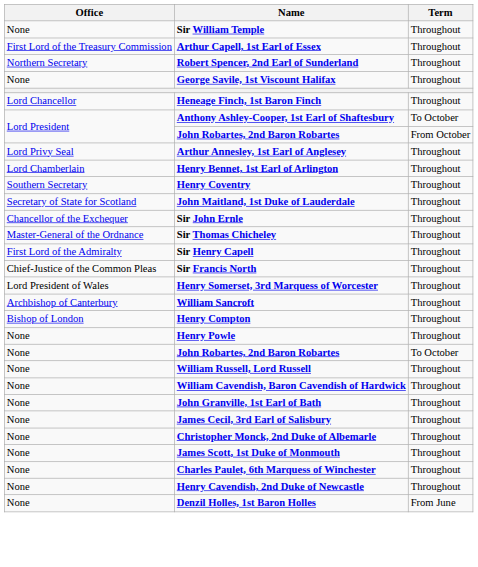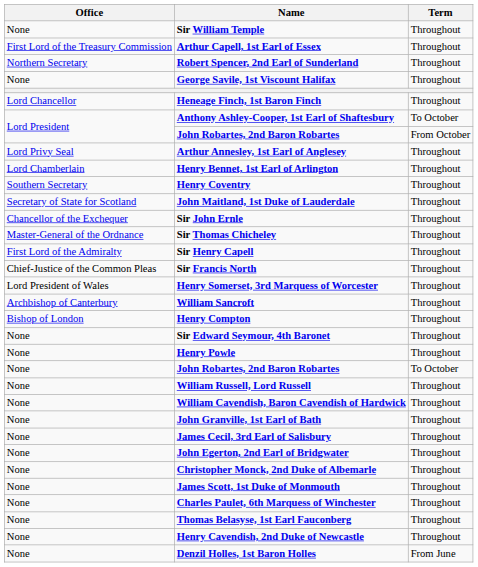 <table class="wikitable" |>
 <tr>
 <th align="left">Office</th>
 <th align="left">Name</th>
 <th align="left">Term</th>
 </tr>
 <tr>
 <td align="left">None</td>
 <td align="left"><strong>Sir <a href='#'>William Temple</a></strong></td>
 <td align="left">Throughout</td>
 </tr>
 <tr>
 <td align="left"><a href='#'>First Lord of the Treasury Commission</a></td>
 <td align="left"><strong><a href='#'>Arthur Capell, 1st Earl of Essex</a></strong></td>
 <td align="left">Throughout</td>
 </tr>
 <tr>
 <td align="left"><a href='#'>Northern Secretary</a></td>
 <td align="left"><strong><a href='#'>Robert Spencer, 2nd Earl of Sunderland</a></strong></td>
 <td align="left">Throughout</td>
 </tr>
 <tr>
 <td align="left">None</td>
 <td align="left"><strong><a href='#'>George Savile, 1st Viscount Halifax</a></strong></td>
 <td align="left">Throughout</td>
 </tr>
 <tr>
 <th colspan="3"></th>
 </tr>
 <tr>
 <td><a href='#'>Lord Chancellor</a></td>
 <td align="left"><strong><a href='#'>Heneage Finch, 1st Baron Finch</a></strong></td>
 <td align="left">Throughout</td>
 </tr>
 <tr>
 <td rowspan="2"><a href='#'>Lord President</a></td>
 <td align="left"><strong><a href='#'>Anthony Ashley-Cooper, 1st Earl of Shaftesbury</a></strong></td>
 <td align="left">To October</td>
 </tr>
 <tr>
 <td><strong><a href='#'>John Robartes, 2nd Baron Robartes</a></strong></td>
 <td align="left">From October</td>
 </tr>
 <tr>
 <td align="left"><a href='#'>Lord Privy Seal</a></td>
 <td align="left"><strong><a href='#'>Arthur Annesley, 1st Earl of Anglesey</a></strong></td>
 <td align="left">Throughout</td>
 </tr>
 <tr>
 <td align="left"><a href='#'>Lord Chamberlain</a></td>
 <td align="left"><strong><a href='#'>Henry Bennet, 1st Earl of Arlington</a></strong></td>
 <td align="left">Throughout</td>
 </tr>
 <tr>
 <td align="left"><a href='#'>Southern Secretary</a></td>
 <td align="left"><strong><a href='#'>Henry Coventry</a></strong></td>
 <td align="left">Throughout</td>
 </tr>
 <tr>
 <td align="left"><a href='#'>Secretary of State for Scotland</a></td>
 <td align="left"><strong><a href='#'>John Maitland, 1st Duke of Lauderdale</a></strong></td>
 <td align="left">Throughout</td>
 </tr>
 <tr>
 <td align="left"><a href='#'>Chancellor of the Exchequer</a></td>
 <td align="left"><strong>Sir <a href='#'>John Ernle</a></strong></td>
 <td align="left">Throughout</td>
 </tr>
 <tr>
 <td align="left"><a href='#'>Master-General of the Ordnance</a></td>
 <td align="left"><strong>Sir <a href='#'>Thomas Chicheley</a></strong></td>
 <td align="left">Throughout</td>
 </tr>
 <tr>
 <td align="left"><a href='#'>First Lord of the Admiralty</a></td>
 <td align="left"><strong>Sir <a href='#'>Henry Capell</a></strong></td>
 <td align="left">Throughout</td>
 </tr>
 <tr>
 <td align="left">Chief-Justice of the Common Pleas</td>
 <td align="left"><strong>Sir <a href='#'>Francis North</a></strong></td>
 <td align="left">Throughout</td>
 </tr>
 <tr>
 <td align="left">Lord President of Wales</td>
 <td align="left"><strong><a href='#'>Henry Somerset, 3rd Marquess of Worcester</a></strong></td>
 <td align="left">Throughout</td>
 </tr>
 <tr>
 <td align="left"><a href='#'>Archbishop of Canterbury</a></td>
 <td align="left"><strong><a href='#'>William Sancroft</a></strong></td>
 <td align="left">Throughout</td>
 </tr>
 <tr>
 <td align="left"><a href='#'>Bishop of London</a></td>
 <td align="left"><strong><a href='#'>Henry Compton</a></strong></td>
 <td align="left">Throughout</td>
 </tr>
 <tr>
 <td align="left">None</td>
+<td align="left"><strong>Sir <a href='#'>Edward Seymour, 4th Baronet</a></strong></td>
+<td align="left">Throughout</td>
+</tr>
+<tr>
+<td align="left">None</td>
 <td align="left"><strong><a href='#'>Henry Powle</a></strong></td>
 <td align="left">Throughout</td>
 </tr>
 <tr>
 <td align="left">None</td>
 <td align="left"><strong><a href='#'>John Robartes, 2nd Baron Robartes</a></strong></td>
 <td align="left">To October</td>
 </tr>
 <tr>
 <td align="left">None</td>
 <td align="left"><strong><a href='#'>William Russell, Lord Russell</a></strong></td>
 <td align="left">Throughout</td>
 </tr>
 <tr>
 <td align="left">None</td>
 <td align="left"><strong><a href='#'>William Cavendish, Baron Cavendish of Hardwick</a></strong></td>
 <td align="left">Throughout</td>
 </tr>
 <tr>
 <td align="left">None</td>
 <td align="left"><strong><a href='#'>John Granville, 1st Earl of Bath</a></strong></td>
 <td align="left">Throughout</td>
 </tr>
 <tr>
 <td align="left">None</td>
 <td align="left"><strong><a href='#'>James Cecil, 3rd Earl of Salisbury</a></strong></td>
 <td align="left">Throughout</td>
 </tr>
 <tr>
 <td align="left">None</td>
+<td align="left"><strong><a href='#'>John Egerton, 2nd Earl of Bridgwater</a></strong></td>
+<td align="left">Throughout</td>
+</tr>
+<tr>
+<td align="left">None</td>
 <td align="left"><strong><a href='#'>Christopher Monck, 2nd Duke of Albemarle</a></strong></td>
 <td align="left">Throughout</td>
 </tr>
 <tr>
 <td align="left">None</td>
 <td align="left"><strong><a href='#'>James Scott, 1st Duke of Monmouth</a></strong></td>
 <td align="left">Throughout</td>
 </tr>
 <tr>
 <td align="left">None</td>
 <td align="left"><strong><a href='#'>Charles Paulet, 6th Marquess of Winchester</a></strong></td>
 <td align="left">Throughout</td>
 </tr>
 <tr>
 <td align="left">None</td>
+<td align="left"><strong><a href='#'>Thomas Belasyse, 1st Earl Fauconberg</a></strong></td>
+<td align="left">Throughout</td>
+</tr>
+<tr>
+<td align="left">None</td>
 <td align="left"><strong><a href='#'>Henry Cavendish, 2nd Duke of Newcastle</a></strong></td>
 <td align="left">Throughout</td>
 </tr>
 <tr>
 <td align="left">None</td>
 <td align="left"><strong><a href='#'>Denzil Holles, 1st Baron Holles</a></strong></td>
 <td align="left">From June</td>
 </tr>
 </table>
